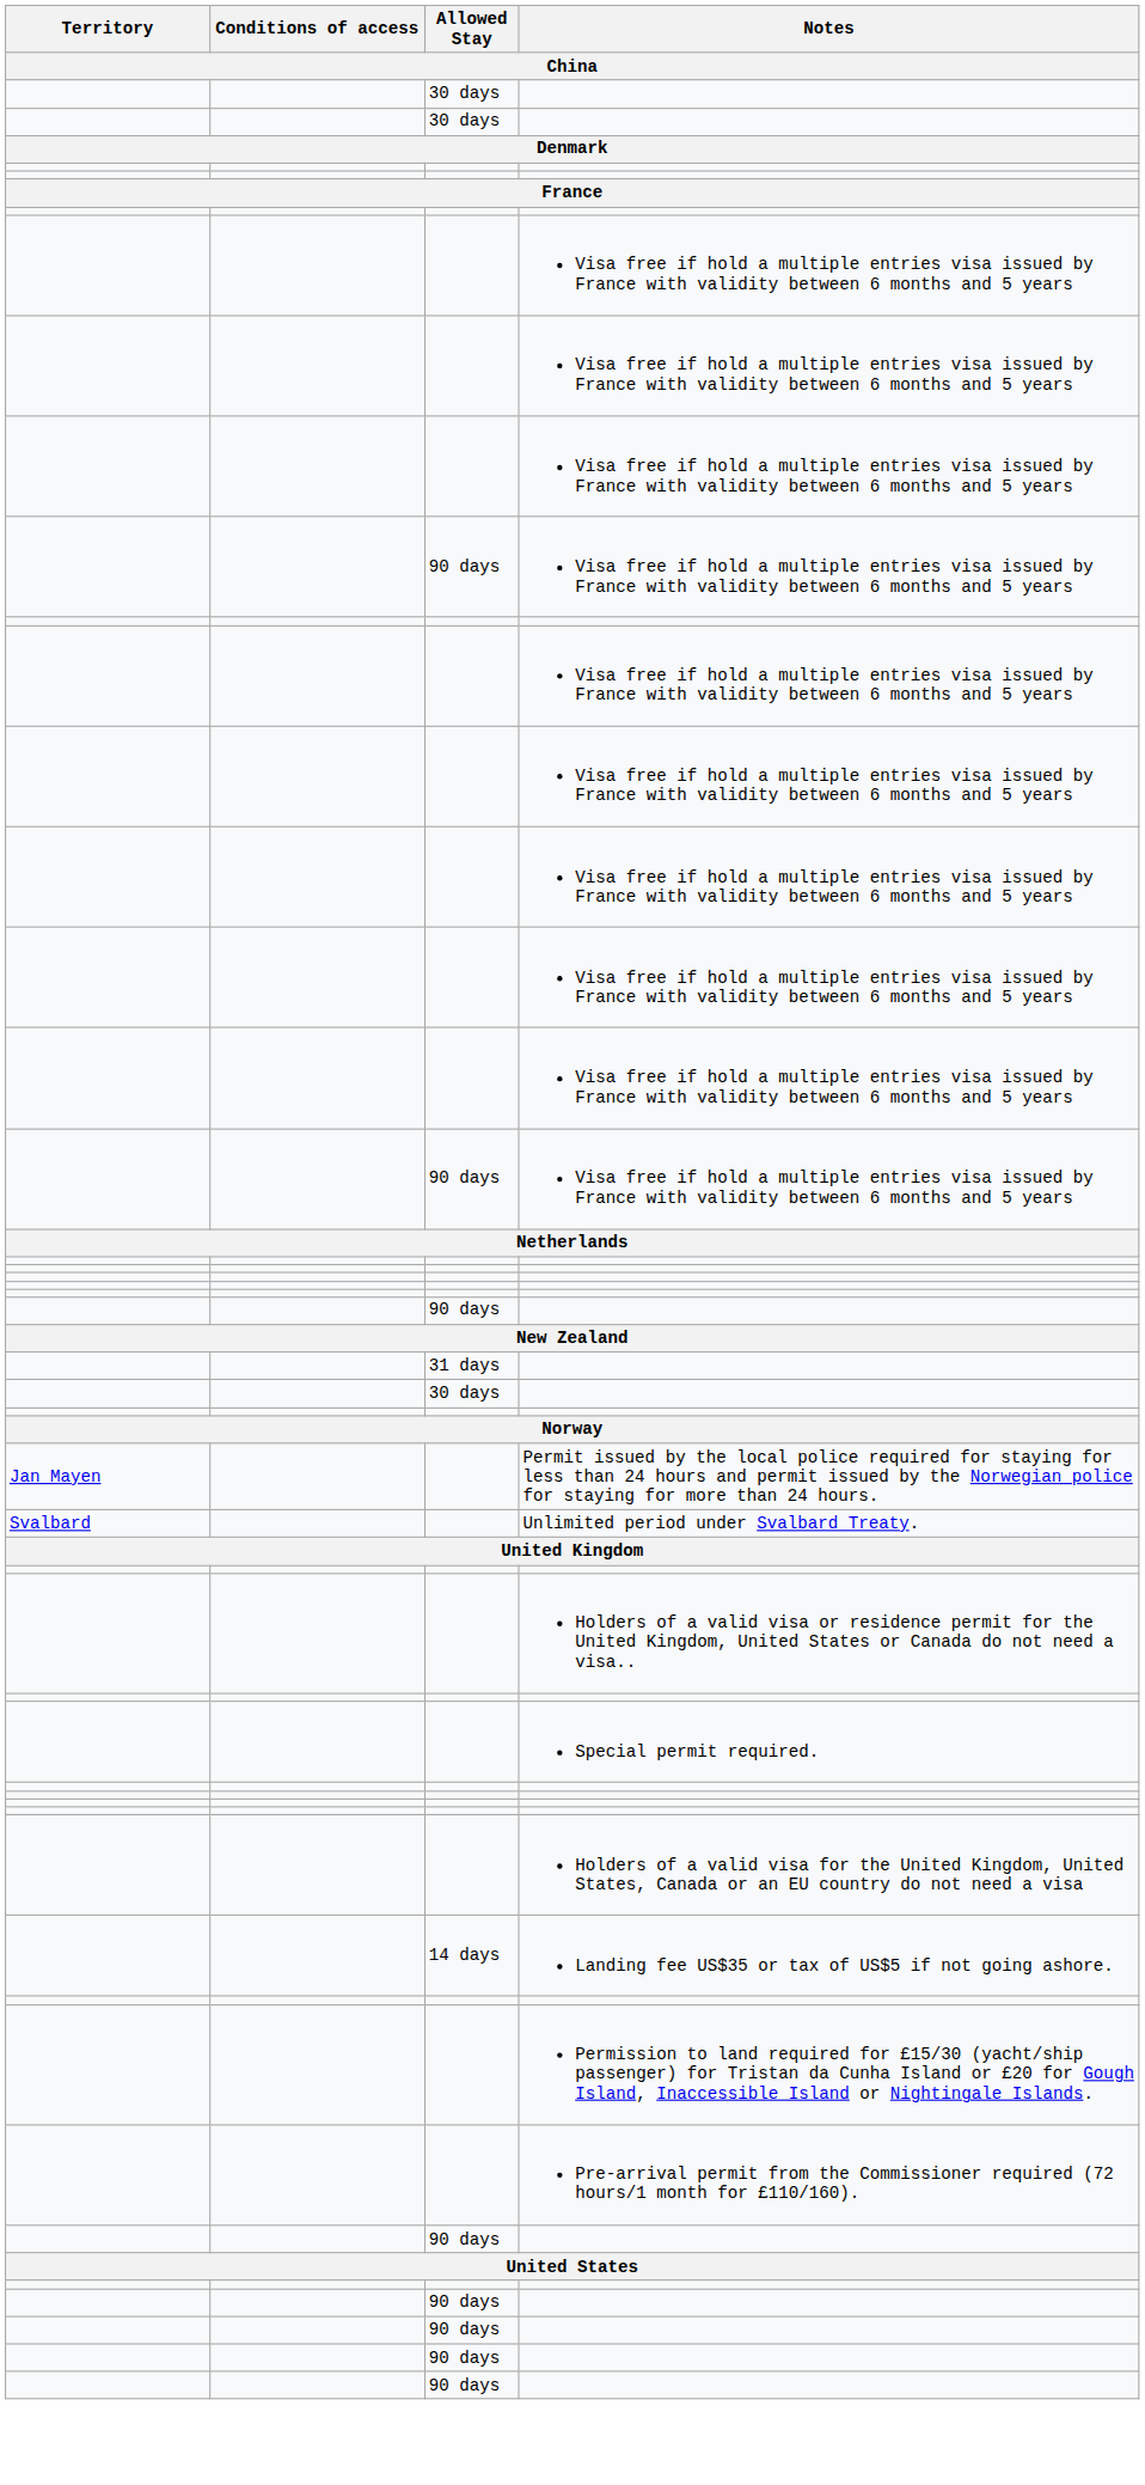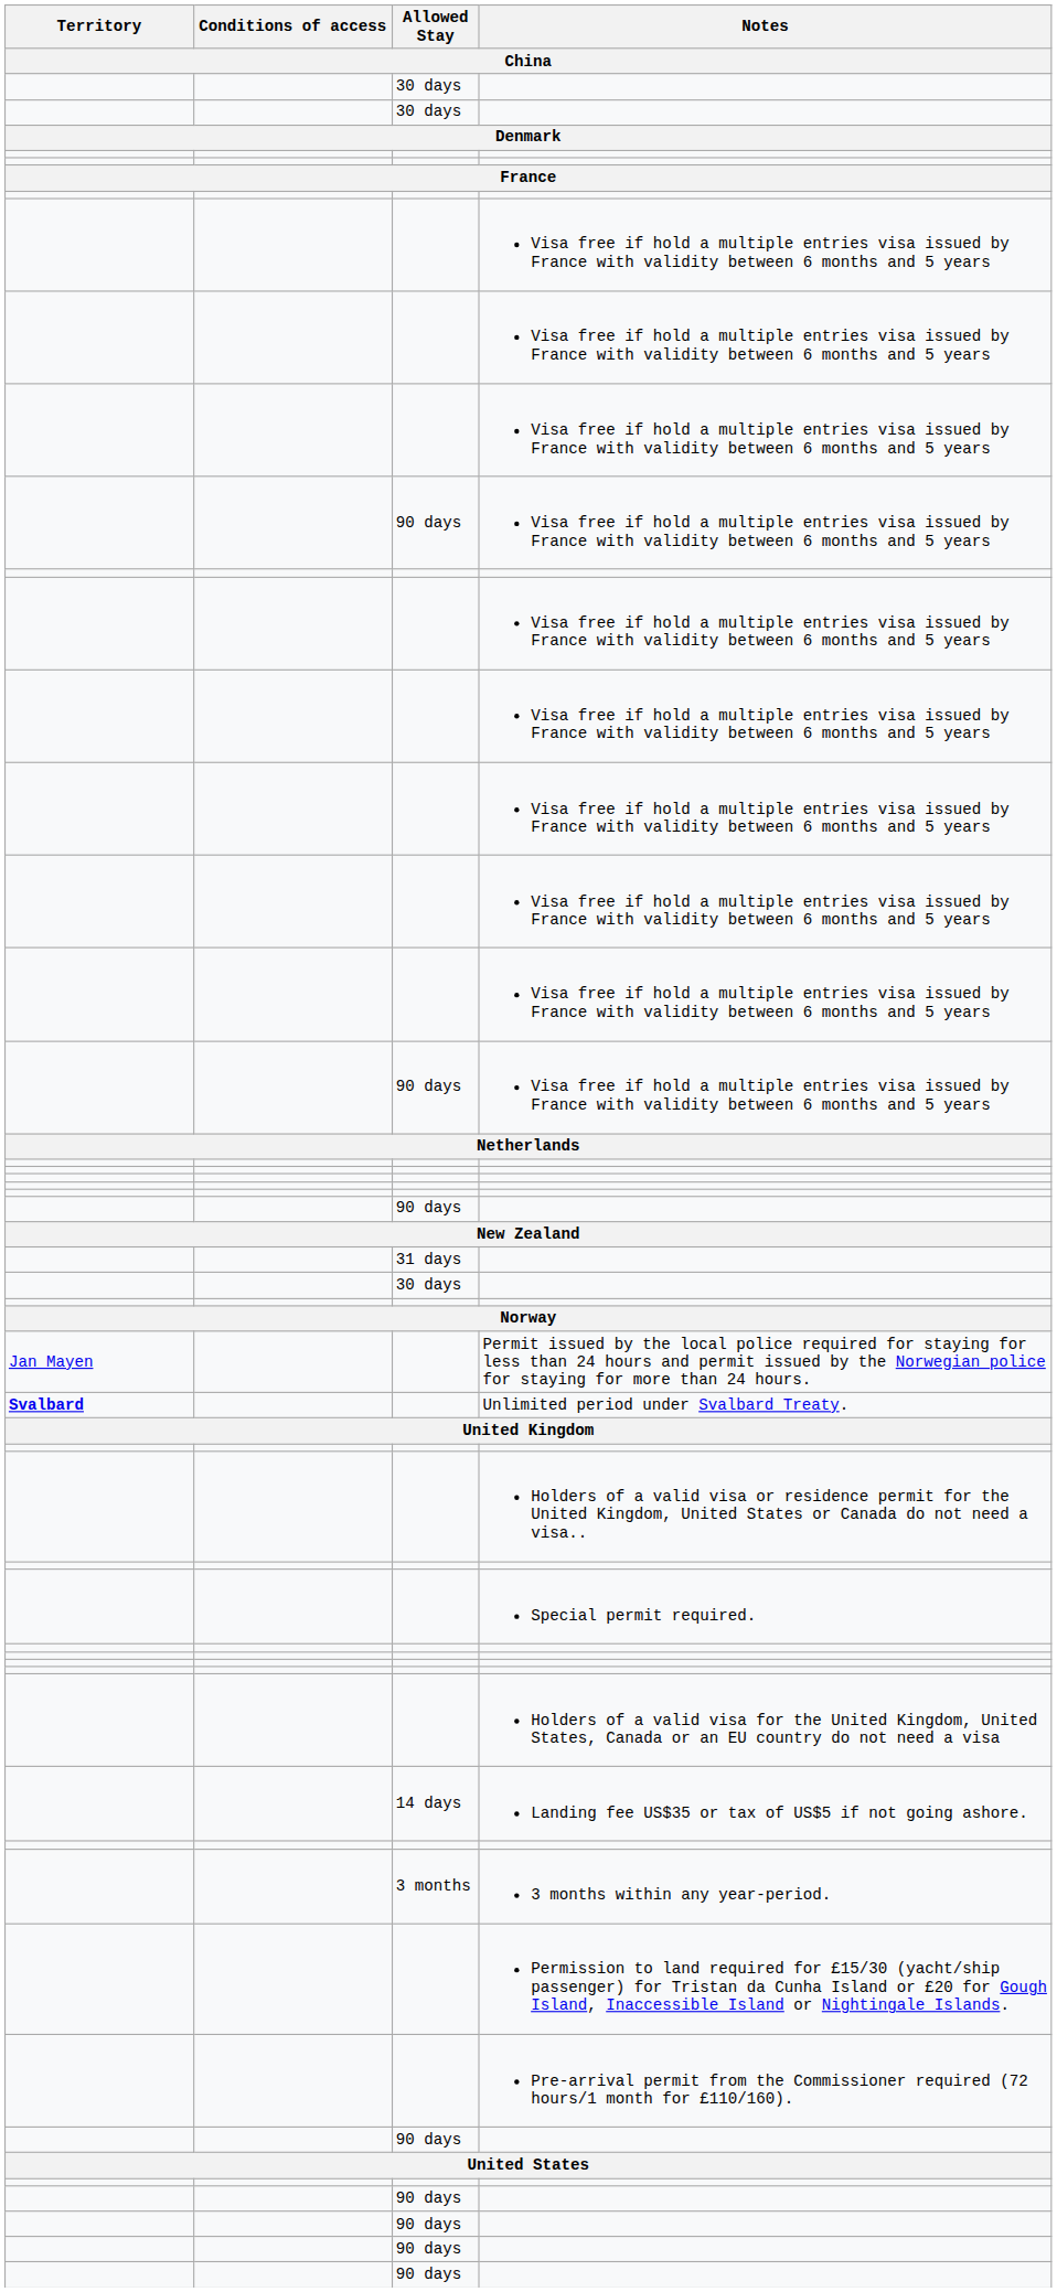 <table class="wikitable sticky-header" style="background:#f8f9faff;">
 <tr>
 <th style="width:18%;">Territory</th>
 <th style="width:19%;">Conditions of access</th>
 <th>Allowed Stay</th>
 <th>Notes</th>
 </tr>
 <tr>
 <th colspan="4">China</th>
 </tr>
 <tr>
 <td></td>
 <td></td>
 <td>30 days</td>
 <td></td>
 </tr>
 <tr>
 <td></td>
 <td></td>
 <td>30 days</td>
 <td></td>
 </tr>
 <tr>
 <th colspan="4">Denmark</th>
 </tr>
 <tr>
 <td></td>
 <td></td>
 <td></td>
 <td></td>
 </tr>
 <tr>
 <td></td>
 <td></td>
 <td></td>
 <td></td>
 </tr>
 <tr>
 <th colspan="4">France</th>
 </tr>
 <tr>
 <td></td>
 <td></td>
 <td></td>
 <td></td>
 </tr>
 <tr>
 <td></td>
 <td></td>
 <td></td>
 <td><br><ul><li>Visa free if hold a multiple entries visa issued by France with validity between 6 months and 5 years</li></ul></td>
 </tr>
 <tr>
 <td></td>
 <td></td>
 <td></td>
 <td><br><ul><li>Visa free if hold a multiple entries visa issued by France with validity between 6 months and 5 years</li></ul></td>
 </tr>
 <tr>
 <td></td>
 <td></td>
 <td></td>
 <td><br><ul><li>Visa free if hold a multiple entries visa issued by France with validity between 6 months and 5 years</li></ul></td>
 </tr>
 <tr>
 <td></td>
 <td></td>
 <td>90 days</td>
 <td><br><ul><li>Visa free if hold a multiple entries visa issued by France with validity between 6 months and 5 years</li></ul></td>
 </tr>
 <tr>
 <td></td>
 <td></td>
 <td></td>
 <td></td>
 </tr>
 <tr>
 <td></td>
 <td></td>
 <td></td>
 <td><br><ul><li>Visa free if hold a multiple entries visa issued by France with validity between 6 months and 5 years</li></ul></td>
 </tr>
 <tr>
 <td></td>
 <td></td>
 <td></td>
 <td><br><ul><li>Visa free if hold a multiple entries visa issued by France with validity between 6 months and 5 years</li></ul></td>
 </tr>
 <tr>
 <td></td>
 <td></td>
 <td></td>
 <td><br><ul><li>Visa free if hold a multiple entries visa issued by France with validity between 6 months and 5 years</li></ul></td>
 </tr>
 <tr>
 <td></td>
 <td></td>
 <td></td>
 <td><br><ul><li>Visa free if hold a multiple entries visa issued by France with validity between 6 months and 5 years</li></ul></td>
 </tr>
 <tr>
 <td></td>
 <td></td>
 <td></td>
 <td><br><ul><li>Visa free if hold a multiple entries visa issued by France with validity between 6 months and 5 years</li></ul></td>
 </tr>
 <tr>
 <td></td>
 <td></td>
 <td>90 days</td>
 <td><br><ul><li>Visa free if hold a multiple entries visa issued by France with validity between 6 months and 5 years</li></ul></td>
 </tr>
 <tr>
 <th colspan="4">Netherlands</th>
 </tr>
 <tr>
 <td></td>
 <td></td>
 <td></td>
 <td></td>
 </tr>
 <tr>
 <td></td>
 <td></td>
 <td></td>
 <td></td>
 </tr>
 <tr>
 <td></td>
 <td></td>
 <td></td>
 <td></td>
 </tr>
 <tr>
 <td></td>
 <td></td>
 <td></td>
 <td></td>
 </tr>
 <tr>
 <td></td>
 <td></td>
 <td></td>
 <td></td>
 </tr>
 <tr>
 <td></td>
 <td></td>
 <td>90 days</td>
 <td></td>
 </tr>
 <tr>
 <th colspan="4">New Zealand</th>
 </tr>
 <tr>
 <td></td>
 <td></td>
 <td>31 days</td>
 <td></td>
 </tr>
 <tr>
 <td></td>
 <td></td>
 <td>30 days</td>
 <td></td>
 </tr>
 <tr>
 <td></td>
 <td></td>
 <td></td>
 <td></td>
 </tr>
 <tr>
 <th colspan="4">Norway</th>
 </tr>
 <tr>
 <td> <a href='#'>Jan Mayen</a></td>
 <td></td>
 <td></td>
 <td>Permit issued by the local police required for staying for less than 24 hours and permit issued by the <a href='#'>Norwegian police</a> for staying for more than 24 hours.</td>
 </tr>
 <tr>
-<td> <a href='#'>Svalbard</a></td>
+<td><strong> <a href='#'>Svalbard</a></strong></td>
 <td></td>
 <td></td>
 <td>Unlimited period under <a href='#'>Svalbard Treaty</a>.</td>
 </tr>
 <tr>
 <th colspan="4">United Kingdom</th>
 </tr>
 <tr>
 <td></td>
 <td></td>
 <td></td>
 <td></td>
 </tr>
 <tr>
 <td></td>
 <td></td>
 <td></td>
 <td><br><ul><li>Holders of a valid visa or residence permit for the United Kingdom, United States or Canada do not need a visa..</li></ul></td>
 </tr>
 <tr>
 <td></td>
 <td></td>
 <td></td>
 <td></td>
 </tr>
 <tr>
 <td></td>
 <td></td>
 <td></td>
 <td><br><ul><li>Special permit required.</li></ul></td>
 </tr>
 <tr>
 <td></td>
 <td></td>
 <td></td>
 <td></td>
 </tr>
 <tr>
 <td></td>
 <td></td>
 <td></td>
 <td></td>
 </tr>
 <tr>
 <td></td>
 <td></td>
 <td></td>
 <td></td>
 </tr>
 <tr>
 <td></td>
 <td></td>
 <td></td>
 <td></td>
 </tr>
 <tr>
 <td></td>
 <td></td>
 <td></td>
 <td><br><ul><li>Holders of a valid visa for the United Kingdom, United States, Canada or an EU country do not need a visa</li></ul></td>
 </tr>
 <tr>
 <td></td>
 <td></td>
 <td>14 days</td>
 <td><br><ul><li>Landing fee US$35 or tax of US$5 if not going ashore.</li></ul></td>
 </tr>
 <tr>
 <td></td>
 <td></td>
 <td></td>
 <td></td>
 </tr>
 <tr>
 <td></td>
 <td></td>
+<td>3 months</td>
+<td><br><ul><li>3 months within any year-period.</li></ul></td>
+</tr>
+<tr>
+<td></td>
+<td></td>
 <td></td>
 <td><br><ul><li>Permission to land required for £15/30 (yacht/ship passenger) for Tristan da Cunha Island or £20 for <a href='#'>Gough Island</a>, <a href='#'>Inaccessible Island</a> or <a href='#'>Nightingale Islands</a>.</li></ul></td>
 </tr>
 <tr>
 <td></td>
 <td></td>
 <td></td>
 <td><br><ul><li>Pre-arrival permit from the Commissioner required (72 hours/1 month for £110/160).</li></ul></td>
 </tr>
 <tr>
 <td></td>
 <td></td>
 <td>90 days</td>
 <td></td>
 </tr>
 <tr>
 <th colspan="4">United States</th>
 </tr>
 <tr>
 <td></td>
 <td></td>
 <td></td>
 <td></td>
 </tr>
 <tr>
 <td></td>
 <td></td>
 <td>90 days</td>
 <td></td>
 </tr>
 <tr>
 <td></td>
 <td></td>
 <td>90 days</td>
 <td></td>
 </tr>
 <tr>
 <td></td>
 <td></td>
 <td>90 days</td>
 <td></td>
 </tr>
 <tr>
 <td></td>
 <td></td>
 <td>90 days</td>
 <td></td>
 </tr>
 </table>
